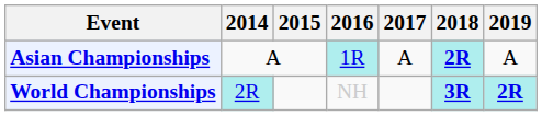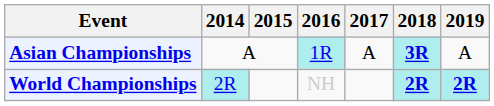 <table class="wikitable" style="font-size: 90%; text-align:center">
 <tr>
 <th>Event</th>
 <th>2014</th>
 <th>2015</th>
 <th>2016</th>
 <th>2017</th>
 <th>2018</th>
 <th>2019</th>
 </tr>
 <tr>
 <td bgcolor="#ECF2FF"; align="left"><strong><a href='#'>Asian Championships</a></strong></td>
 <td colspan="2">A</td>
 <td bgcolor=AFEEEE><a href='#'>1R</a></td>
 <td>A</td>
-<td bgcolor=AFEEEE><strong><a href='#'>2R</a></strong></td>
+<td bgcolor=AFEEEE><a href='#'><strong>3R</strong></a></td>
 <td>A</td>
 </tr>
 <tr>
 <td bgcolor="#ECF2FF"; align="left"><strong><a href='#'>World Championships</a></strong></td>
 <td bgcolor=AFEEEE><a href='#'>2R</a></td>
 <td 2015;></td>
 <td 2016; style=color:#ccc>NH</td>
 <td 2017;></td>
-<td bgcolor=AFEEEE><a href='#'><strong>3R</strong></a></td>
+<td bgcolor=AFEEEE><strong><a href='#'>2R</a></strong></td>
 <td bgcolor=AFEEEE><strong><a href='#'>2R</a></strong></td>
 </tr>
 </table>
